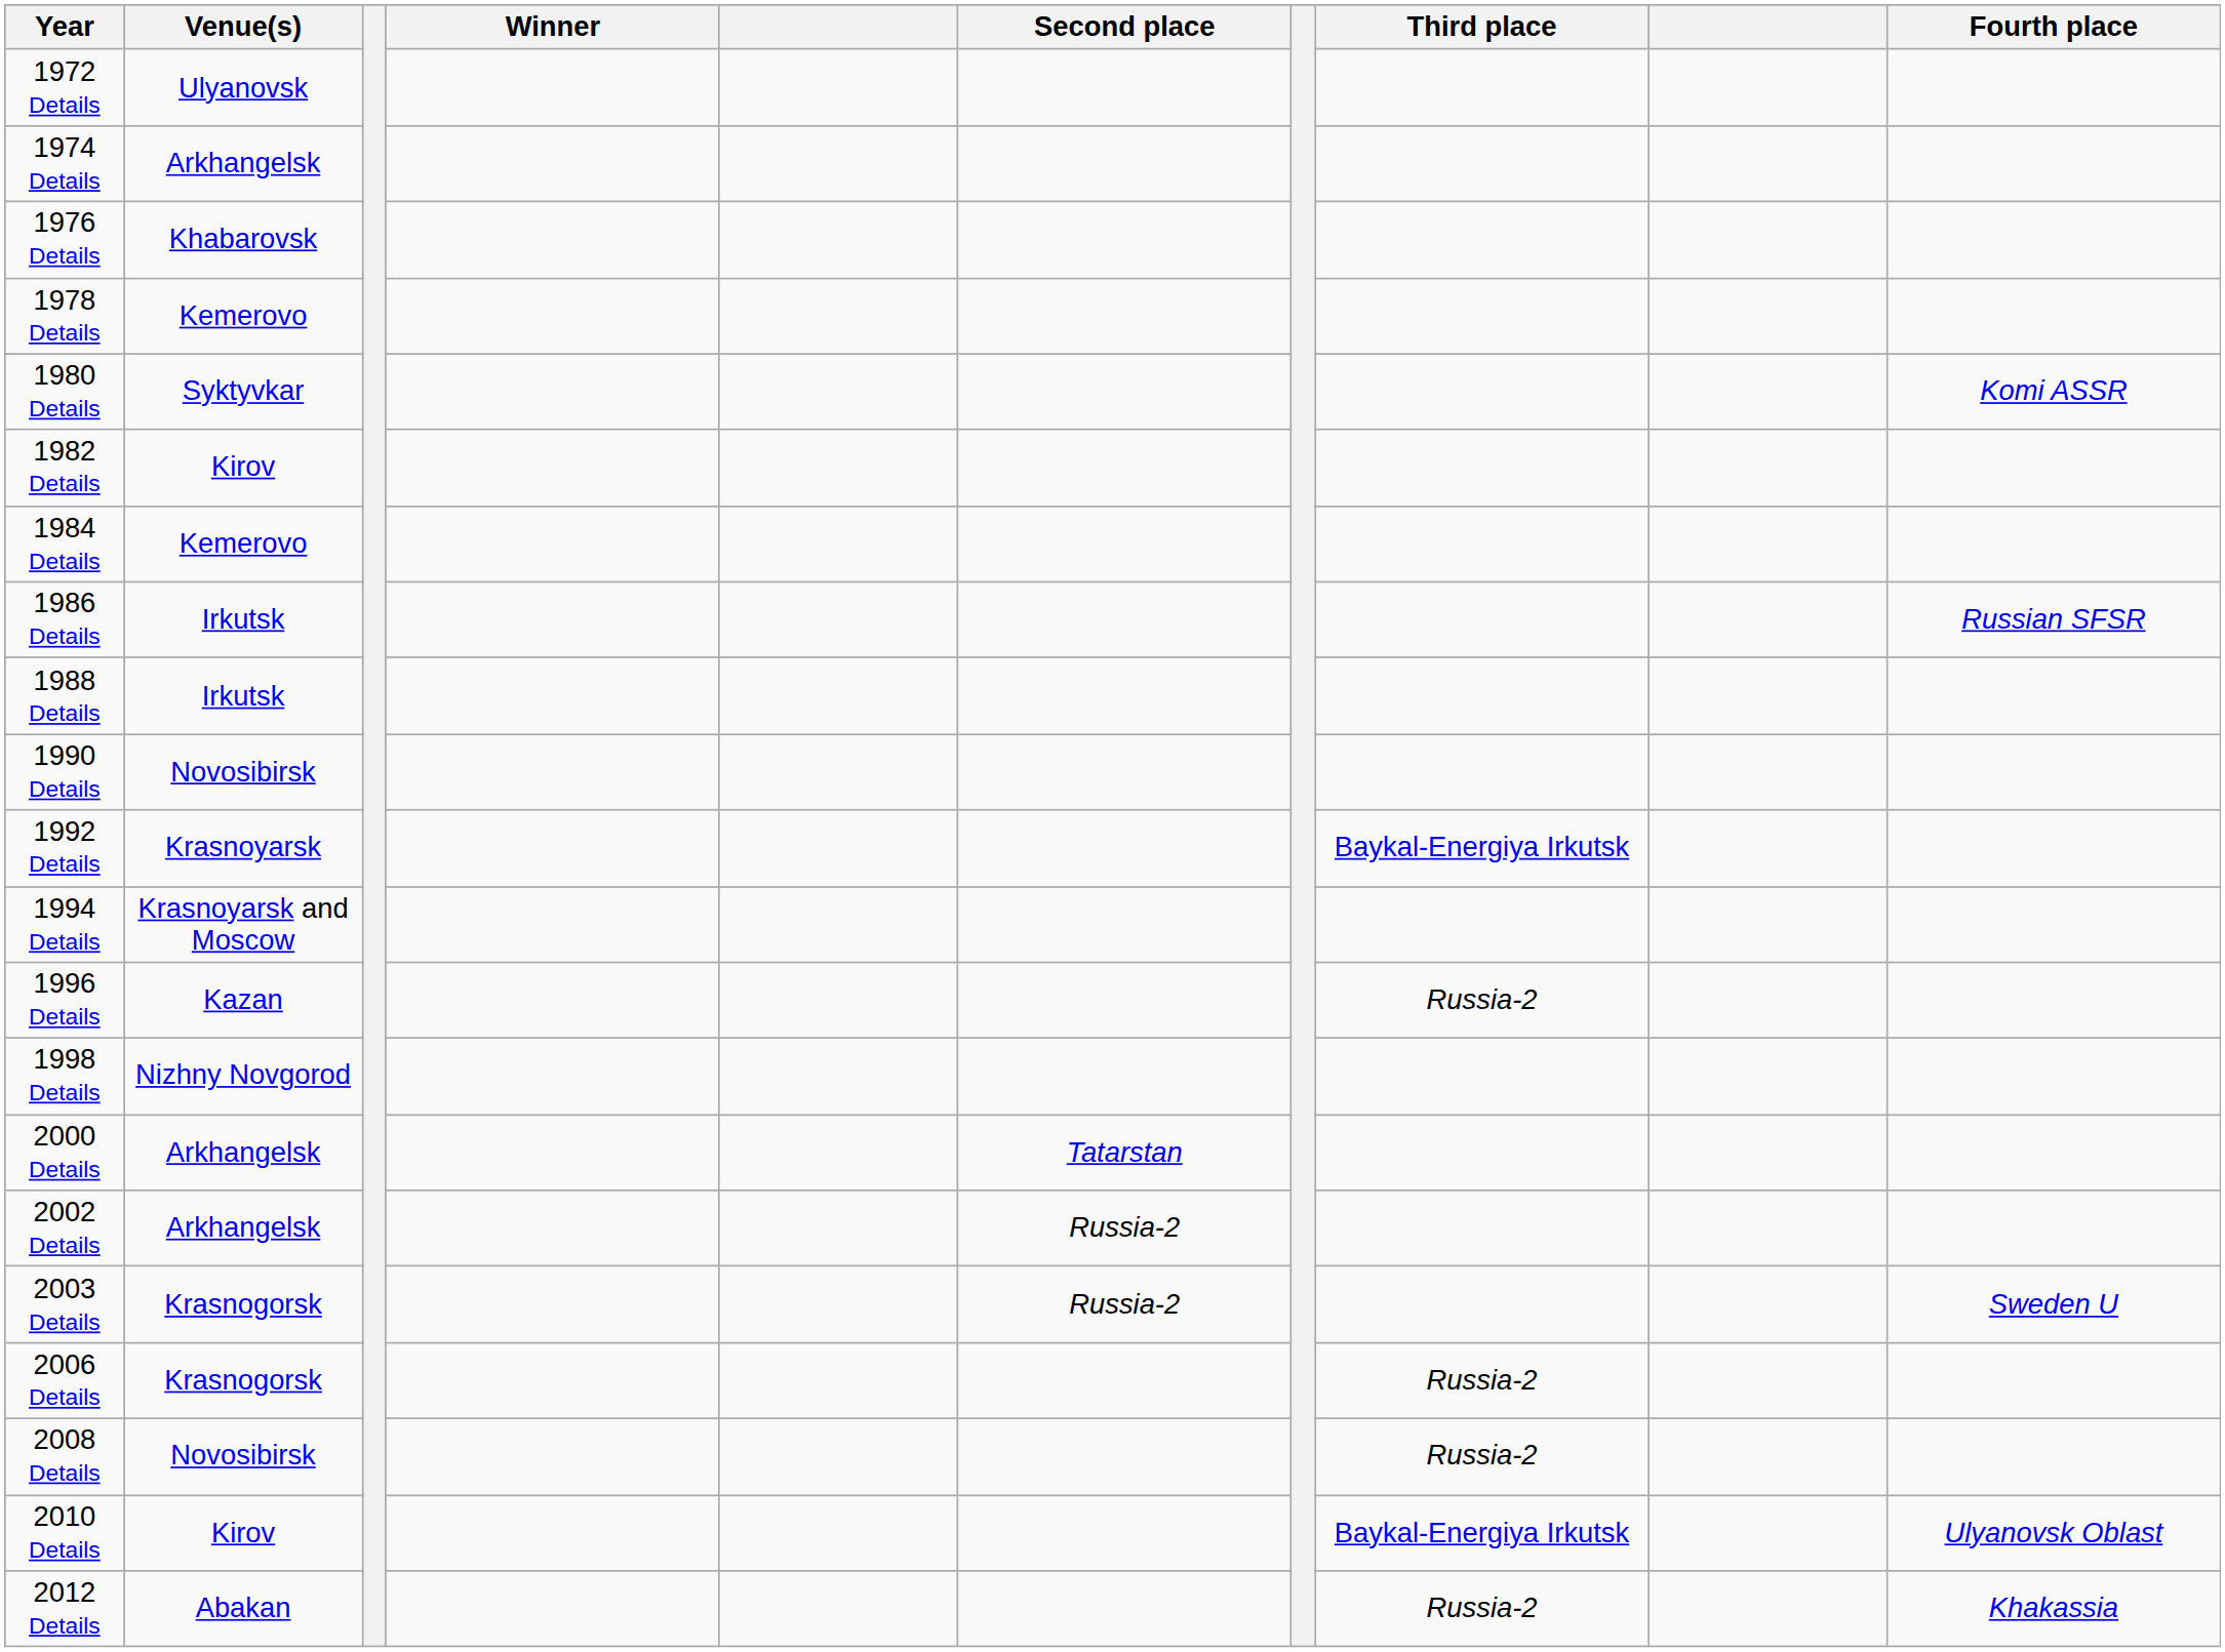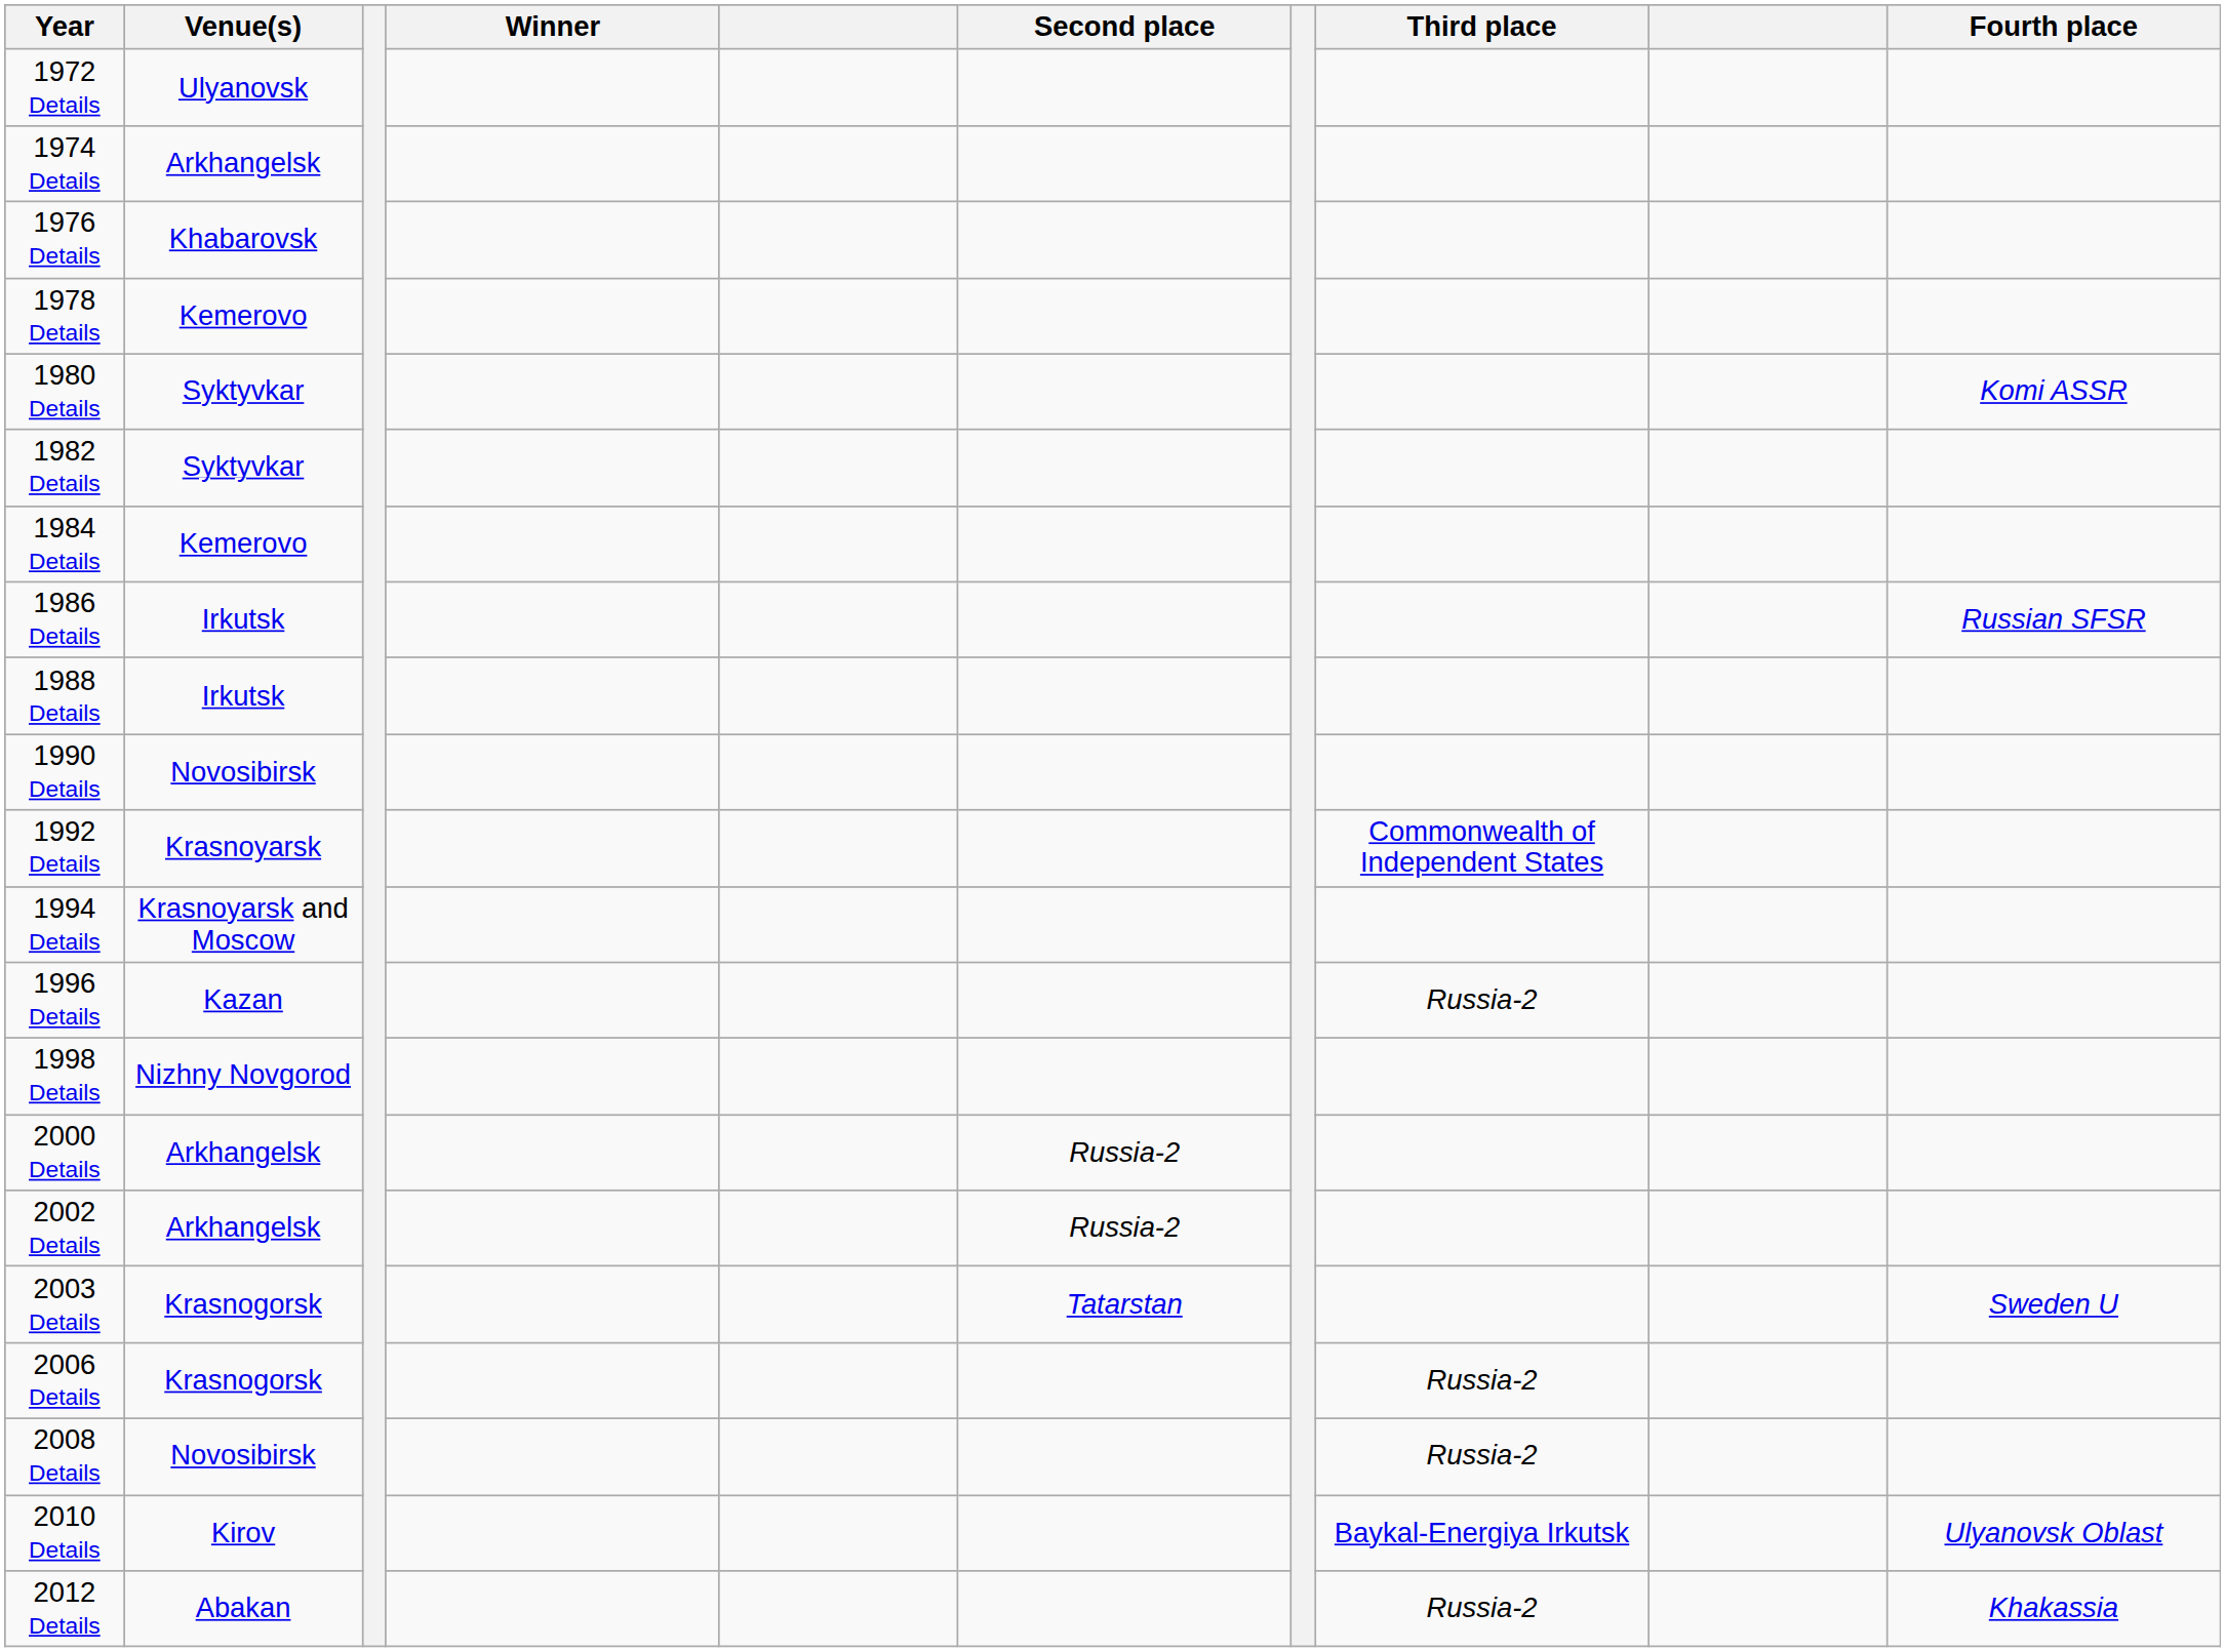 <table class="wikitable" style="text-align:center; width:100%">
 <tr>
 <th width=5%>Year</th>
 <th width=10%>Venue(s)</th>
 <th width=1% rowspan=22 bgcolor=ffffff></th>
 <th width=14%>Winner</th>
 <th width=10%></th>
 <th width=14%>Second place</th>
 <th width=1% rowspan=22 bgcolor=ffffff></th>
 <th width=14%>Third place</th>
 <th width=10%></th>
 <th width=14%>Fourth place</th>
 </tr>
 <tr>
 <td>1972<br> <small><a href='#'>Details</a></small></td>
 <td><a href='#'>Ulyanovsk</a></td>
 <td><strong></strong></td>
 <td></td>
 <td></td>
 <td></td>
 <td></td>
 <td></td>
 </tr>
 <tr>
 <td>1974<br> <small><a href='#'>Details</a></small></td>
 <td><a href='#'>Arkhangelsk</a></td>
 <td><strong></strong></td>
 <td></td>
 <td></td>
 <td></td>
 <td></td>
 <td></td>
 </tr>
 <tr>
 <td>1976<br> <small><a href='#'>Details</a></small></td>
 <td><a href='#'>Khabarovsk</a></td>
 <td><strong></strong></td>
 <td></td>
 <td></td>
 <td></td>
 <td></td>
 <td></td>
 </tr>
 <tr>
 <td>1978<br> <small><a href='#'>Details</a></small></td>
 <td><a href='#'>Kemerovo</a></td>
 <td><strong></strong></td>
 <td></td>
 <td></td>
 <td></td>
 <td></td>
 <td></td>
 </tr>
 <tr>
 <td>1980<br> <small><a href='#'>Details</a></small></td>
 <td><a href='#'>Syktyvkar</a></td>
 <td><strong></strong></td>
 <td></td>
 <td></td>
 <td></td>
 <td></td>
 <td> <em><a href='#'>Komi ASSR</a></em></td>
 </tr>
 <tr>
 <td>1982<br> <small><a href='#'>Details</a></small></td>
-<td><a href='#'>Kirov</a></td>
+<td><a href='#'>Syktyvkar</a></td>
 <td><strong></strong></td>
 <td></td>
 <td></td>
 <td></td>
 <td></td>
 <td></td>
 </tr>
 <tr>
 <td>1984<br> <small><a href='#'>Details</a></small></td>
 <td><a href='#'>Kemerovo</a></td>
 <td><strong></strong></td>
 <td></td>
 <td></td>
 <td></td>
 <td></td>
 <td></td>
 </tr>
 <tr>
 <td>1986<br> <small><a href='#'>Details</a></small></td>
 <td><a href='#'>Irkutsk</a></td>
 <td><strong></strong></td>
 <td></td>
 <td></td>
 <td></td>
 <td></td>
 <td> <em><a href='#'>Russian SFSR</a></em></td>
 </tr>
 <tr>
 <td>1988<br> <small><a href='#'>Details</a></small></td>
 <td><a href='#'>Irkutsk</a></td>
 <td><strong></strong></td>
 <td></td>
 <td></td>
 <td></td>
 <td></td>
 <td></td>
 </tr>
 <tr>
 <td>1990<br> <small><a href='#'>Details</a></small></td>
 <td><a href='#'>Novosibirsk</a></td>
 <td><strong></strong></td>
 <td></td>
 <td></td>
 <td></td>
 <td></td>
 <td></td>
 </tr>
 <tr>
 <td>1992<br> <small><a href='#'>Details</a></small></td>
 <td><a href='#'>Krasnoyarsk</a></td>
 <td><strong></strong></td>
 <td></td>
 <td></td>
-<td><a href='#'>Baykal-Energiya Irkutsk</a></td>
+<td> <a href='#'>Commonwealth of Independent States</a></td>
 <td></td>
 <td></td>
 </tr>
 <tr>
 <td>1994<br> <small><a href='#'>Details</a></small></td>
 <td><a href='#'>Krasnoyarsk</a> and <a href='#'>Moscow</a></td>
 <td><strong></strong></td>
 <td></td>
 <td></td>
 <td></td>
 <td></td>
 <td></td>
 </tr>
 <tr>
 <td>1996<br> <small><a href='#'>Details</a></small></td>
 <td><a href='#'>Kazan</a></td>
 <td><strong></strong></td>
 <td></td>
 <td></td>
 <td> <em>Russia-2</em></td>
 <td></td>
 <td></td>
 </tr>
 <tr>
 <td>1998<br> <small><a href='#'>Details</a></small></td>
 <td><a href='#'>Nizhny Novgorod</a></td>
 <td><strong></strong></td>
 <td></td>
 <td></td>
 <td></td>
 <td></td>
 <td></td>
 </tr>
 <tr>
 <td>2000<br> <small><a href='#'>Details</a></small></td>
 <td><a href='#'>Arkhangelsk</a></td>
 <td><strong></strong></td>
 <td></td>
-<td> <em><a href='#'>Tatarstan</a></em></td>
+<td> <em>Russia-2</em></td>
 <td></td>
 <td></td>
 <td></td>
 </tr>
 <tr>
 <td>2002<br> <small><a href='#'>Details</a></small></td>
 <td><a href='#'>Arkhangelsk</a></td>
 <td><strong></strong></td>
 <td></td>
 <td> <em>Russia-2</em></td>
 <td></td>
 <td></td>
 <td></td>
 </tr>
 <tr>
 <td>2003<br> <small><a href='#'>Details</a></small></td>
 <td><a href='#'>Krasnogorsk</a></td>
 <td><strong></strong></td>
 <td></td>
-<td> <em>Russia-2</em></td>
+<td> <em><a href='#'>Tatarstan</a></em></td>
 <td></td>
 <td></td>
 <td> <em><a href='#'>Sweden U</a></em></td>
 </tr>
 <tr>
 <td>2006<br> <small><a href='#'>Details</a></small></td>
 <td><a href='#'>Krasnogorsk</a></td>
 <td><strong></strong></td>
 <td></td>
 <td></td>
 <td> <em>Russia-2</em></td>
 <td></td>
 <td></td>
 </tr>
 <tr>
 <td>2008<br> <small><a href='#'>Details</a></small></td>
 <td><a href='#'>Novosibirsk</a></td>
 <td><strong></strong></td>
 <td></td>
 <td></td>
 <td> <em>Russia-2</em></td>
 <td></td>
 <td></td>
 </tr>
 <tr>
 <td>2010<br> <small><a href='#'>Details</a></small></td>
 <td><a href='#'>Kirov</a></td>
 <td><strong></strong></td>
 <td></td>
 <td></td>
 <td><a href='#'>Baykal-Energiya Irkutsk</a></td>
 <td></td>
 <td> <em><a href='#'>Ulyanovsk Oblast</a></em></td>
 </tr>
 <tr>
 <td>2012<br> <small><a href='#'>Details</a></small></td>
 <td><a href='#'>Abakan</a></td>
 <td><strong></strong></td>
 <td></td>
 <td></td>
 <td> <em>Russia-2</em></td>
 <td></td>
 <td> <em><a href='#'>Khakassia</a></em></td>
 </tr>
 </table>
